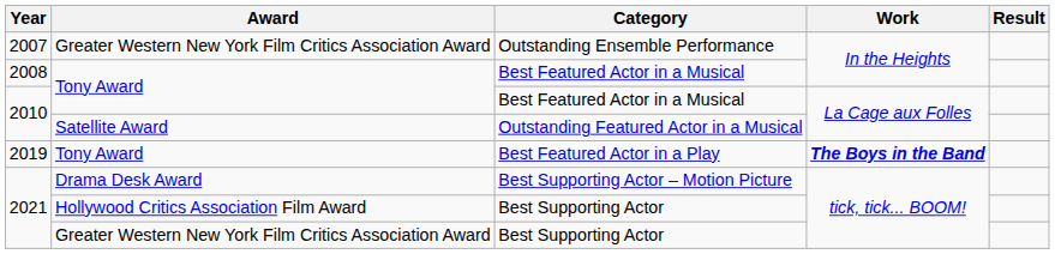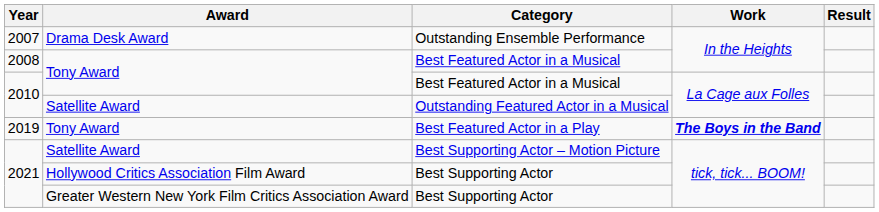 <table class="wikitable sortable">
 <tr>
 <th>Year</th>
 <th>Award</th>
 <th>Category</th>
 <th>Work</th>
 <th>Result</th>
 </tr>
 <tr>
 <td style="text-align: center;">2007</td>
-<td>Greater Western New York Film Critics Association Award</td>
+<td><a href='#'>Drama Desk Award</a></td>
 <td>Outstanding Ensemble Performance</td>
 <td rowspan="2" style="text-align: center;"><em><a href='#'>In the Heights</a></em></td>
 <td></td>
 </tr>
 <tr>
 <td style="text-align: center;">2008</td>
 <td rowspan="2"><a href='#'>Tony Award</a></td>
 <td><a href='#'>Best Featured Actor in a Musical</a></td>
 <td></td>
 </tr>
 <tr>
 <td rowspan="2" style="text-align: center;">2010</td>
 <td>Best Featured Actor in a Musical</td>
 <td rowspan="2" style="text-align: center;"><em><a href='#'>La Cage aux Folles</a></em></td>
 <td></td>
 </tr>
 <tr>
 <td><a href='#'>Satellite Award</a></td>
 <td><a href='#'>Outstanding Featured Actor in a Musical</a></td>
 <td></td>
 </tr>
 <tr>
 <td style="text-align: center;">2019</td>
 <td><a href='#'>Tony Award</a></td>
 <td><a href='#'>Best Featured Actor in a Play</a></td>
 <td style="text-align: center;"><strong><em><a href='#'>The Boys in the Band</a></em></strong></td>
 <td></td>
 </tr>
 <tr>
 <td rowspan="3" style="text-align: center;">2021</td>
-<td><a href='#'>Drama Desk Award</a></td>
+<td><a href='#'>Satellite Award</a></td>
 <td><a href='#'>Best Supporting Actor – Motion Picture</a></td>
 <td rowspan="3" style="text-align: center;"><em><a href='#'>tick, tick... BOOM!</a></em></td>
 <td></td>
 </tr>
 <tr>
 <td><a href='#'>Hollywood Critics Association</a> Film Award</td>
 <td>Best Supporting Actor</td>
 <td></td>
 </tr>
 <tr>
 <td>Greater Western New York Film Critics Association Award</td>
 <td>Best Supporting Actor</td>
 <td></td>
 </tr>
 </table>
